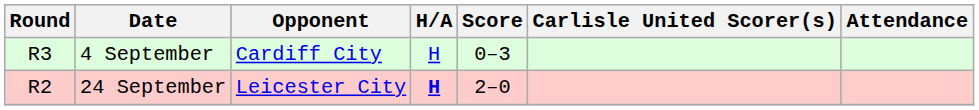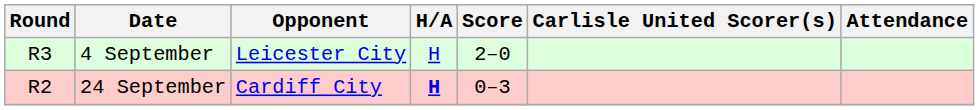 <table class="wikitable" style="text-align:center">
 <tr>
 <th>Round</th>
 <th>Date</th>
 <th>Opponent</th>
 <th>H/A</th>
 <th>Score</th>
 <th>Carlisle United Scorer(s)</th>
 <th>Attendance</th>
 </tr>
 <tr bgcolor=#ddffdd>
 <td>R3</td>
 <td align=left>4 September</td>
-<td align=left><a href='#'>Cardiff City</a></td>
+<td align=left><a href='#'>Leicester City</a></td>
 <td><a href='#'>H</a></td>
-<td>0–3</td>
+<td>2–0</td>
 <td align=left></td>
 <td></td>
 </tr>
 <tr bgcolor=#FFCCCC>
 <td>R2</td>
 <td align=left>24 September</td>
-<td align=left><a href='#'>Leicester City</a></td>
+<td align=left><a href='#'>Cardiff City</a></td>
 <td><strong><a href='#'>H</a></strong></td>
-<td>2–0</td>
+<td>0–3</td>
 <td align=left></td>
 <td></td>
 </tr>
 <tr>
 </tr>
 </table>
